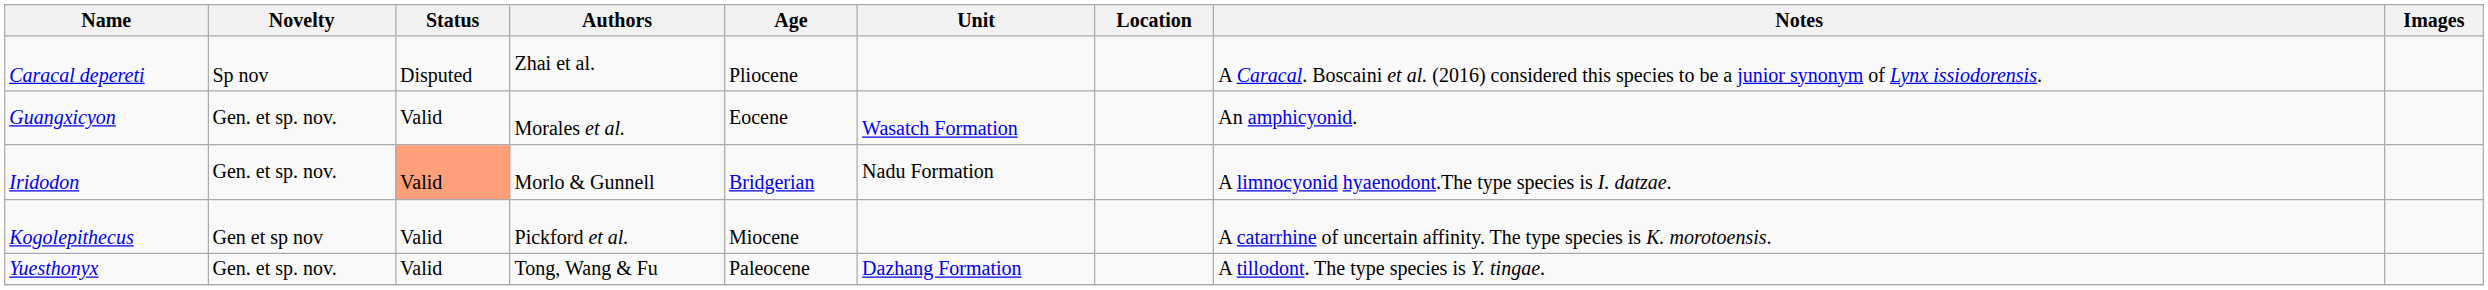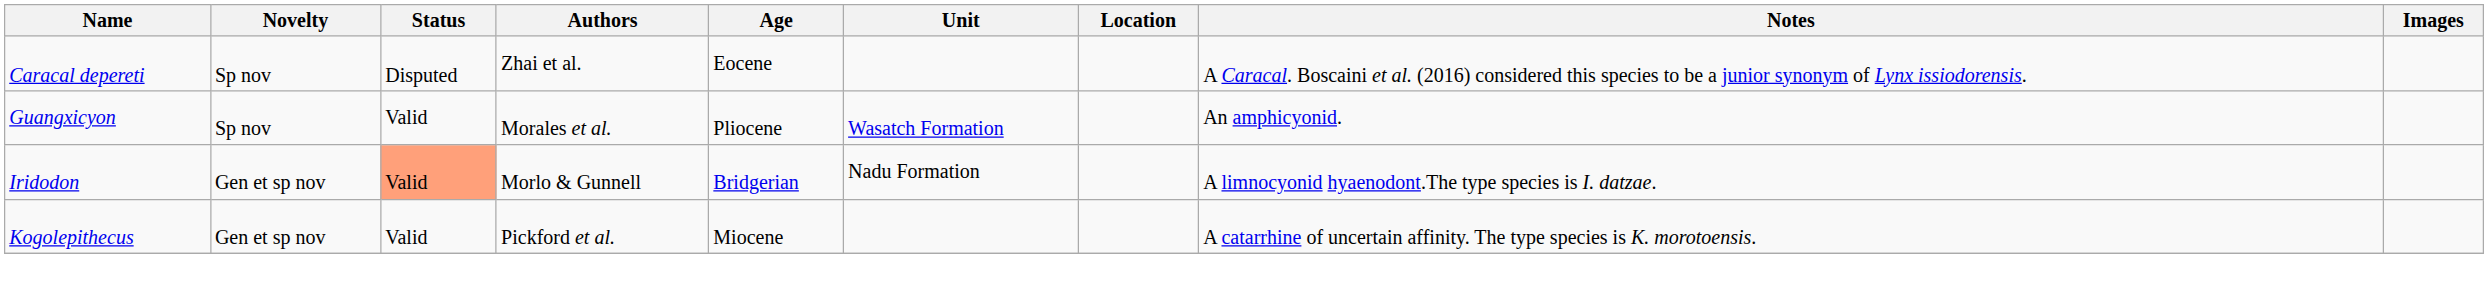 <table class="wikitable sortable" align="center" width="100%">
 <tr>
 <th>Name</th>
 <th>Novelty</th>
 <th>Status</th>
 <th>Authors</th>
 <th>Age</th>
 <th>Unit</th>
 <th>Location</th>
 <th>Notes</th>
 <th>Images</th>
 </tr>
 <tr>
 <td><br><em><a href='#'>Caracal depereti</a></em></td>
 <td><br>Sp nov</td>
 <td><br>Disputed</td>
 <td>Zhai et al.</td>
-<td><br>Pliocene</td>
+<td>Eocene</td>
 <td></td>
 <td><br></td>
 <td><br>A <em><a href='#'>Caracal</a></em>. Boscaini <em>et al.</em> (2016) considered this species to be a <a href='#'>junior synonym</a> of <em><a href='#'>Lynx issiodorensis</a></em>.</td>
 <td></td>
 </tr>
 <tr>
 <td><em><a href='#'>Guangxicyon</a></em></td>
-<td>Gen. et sp. nov.</td>
+<td><br>Sp nov</td>
 <td>Valid</td>
 <td><br>Morales <em>et al.</em></td>
-<td>Eocene</td>
+<td><br>Pliocene</td>
 <td><br><a href='#'>Wasatch Formation</a></td>
 <td></td>
 <td>An <a href='#'>amphicyonid</a>.</td>
 <td></td>
 </tr>
 <tr>
 <td><br><em><a href='#'>Iridodon</a></em></td>
-<td>Gen. et sp. nov.</td>
+<td><br>Gen et sp nov</td>
 <td style="background: lightsalmon;"><br>Valid</td>
 <td><br>Morlo & Gunnell</td>
 <td><br><a href='#'>Bridgerian</a></td>
 <td>Nadu Formation</td>
 <td><br></td>
 <td><br>A <a href='#'>limnocyonid</a> <a href='#'>hyaenodont</a>.The type species is <em>I. datzae</em>.</td>
 <td></td>
 </tr>
 <tr>
 <td><br><em><a href='#'>Kogolepithecus</a></em></td>
 <td><br>Gen et sp nov</td>
 <td><br>Valid</td>
 <td><br>Pickford <em>et al.</em></td>
 <td><br>Miocene</td>
 <td></td>
 <td><br></td>
 <td><br>A <a href='#'>catarrhine</a> of uncertain affinity. The type species is <em>K. morotoensis</em>.</td>
 <td></td>
 </tr>
 <tr>
-<td><em><a href='#'>Yuesthonyx</a></em></td>
-<td>Gen. et sp. nov.</td>
-<td>Valid</td>
-<td>Tong, Wang & Fu</td>
-<td>Paleocene</td>
-<td><a href='#'>Dazhang Formation</a></td>
-<td></td>
-<td>A <a href='#'>tillodont</a>. The type species is <em> Y. tingae</em>.</td>
-<td></td>
-</tr>
-<tr>
 </tr>
 </table>
